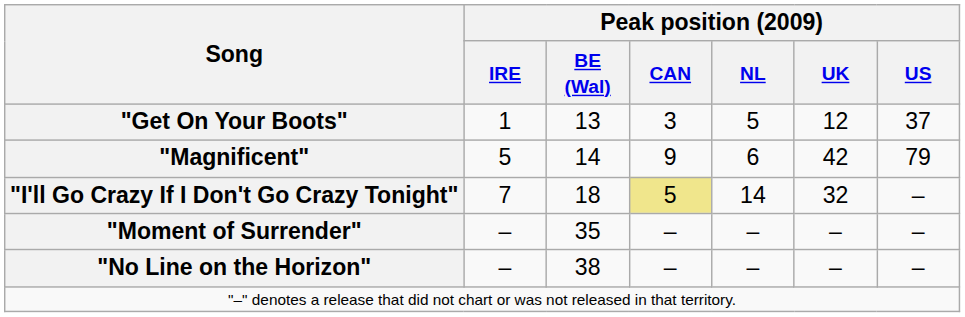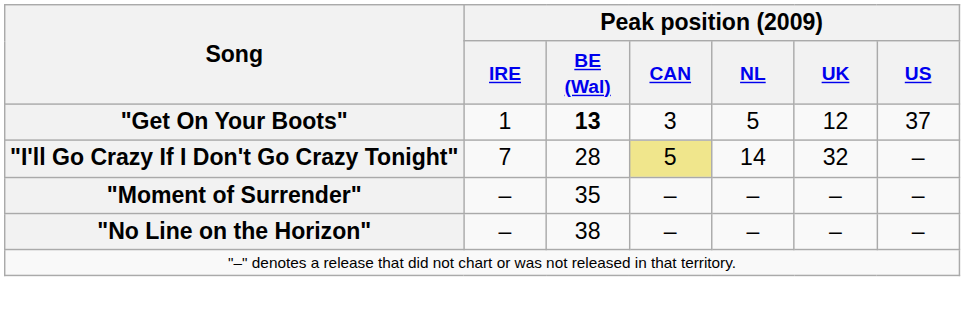 <table class="wikitable plainrowheaders unsortable">
 <tr>
 <th rowspan="2">Song</th>
 <th colspan="6">Peak position (2009)</th>
 </tr>
 <tr>
 <th style="width:50px;"><small><a href='#'>IRE</a></small><br></th>
 <th style="width:50px;"><small><a href='#'>BE</a><br> <a href='#'>(Wal)</a></small><br></th>
 <th style="width:50px;"><small><a href='#'>CAN</a></small><br></th>
 <th style="width:50px;"><small><a href='#'>NL</a></small><br></th>
 <th style="width:50px;"><small><a href='#'>UK</a></small><br></th>
 <th style="width:50px;"><small><a href='#'>US</a></small><br></th>
 </tr>
 <tr>
 <th scope="row">"Get On Your Boots"</th>
 <td style="text-align:center;">1</td>
-<td style="text-align:center;">13</td>
+<td style="text-align:center;"><strong>13</strong></td>
 <td style="text-align:center;">3</td>
 <td style="text-align:center;">5</td>
 <td style="text-align:center;">12</td>
 <td style="text-align:center;">37</td>
 </tr>
 <tr>
-<th scope="row">"Magnificent"</th>
-<td style="text-align:center;">5</td>
-<td style="text-align:center;">14</td>
-<td style="text-align:center;">9</td>
-<td style="text-align:center;">6</td>
-<td style="text-align:center;">42</td>
-<td style="text-align:center;">79</td>
-</tr>
-<tr>
 <th scope="row">"I'll Go Crazy If I Don't Go Crazy Tonight"</th>
 <td style="text-align:center;">7</td>
-<td style="text-align:center;">18</td>
+<td style="text-align:center;">28</td>
 <td style="background: khaki; text-align:center;">5</td>
 <td style="text-align:center;">14</td>
 <td style="text-align:center;">32</td>
 <td style="text-align:center;">–</td>
 </tr>
 <tr>
 <th scope="row">"Moment of Surrender"</th>
 <td style="text-align:center;">–</td>
 <td style="text-align:center;">35</td>
 <td style="text-align:center;">–</td>
 <td style="text-align:center;">–</td>
 <td style="text-align:center;">–</td>
 <td style="text-align:center;">–</td>
 </tr>
 <tr>
 <th scope="row">"No Line on the Horizon"</th>
 <td style="text-align:center;">–</td>
 <td style="text-align:center;">38</td>
 <td style="text-align:center;">–</td>
 <td style="text-align:center;">–</td>
 <td style="text-align:center;">–</td>
 <td style="text-align:center;">–</td>
 </tr>
 <tr>
 <td colspan="7" style="text-align:center; font-size:8pt;">"–" denotes a release that did not chart or was not released in that territory.</td>
 </tr>
 </table>
